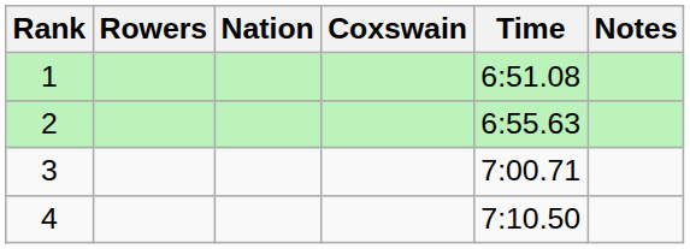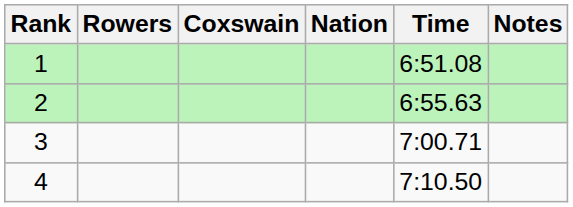 <table class="wikitable sortable" style=text-align:center>
 <tr>
 <th>Rank</th>
 <th>Rowers</th>
+<th>Coxswain</th>
 <th>Nation</th>
-<th>Coxswain</th>
 <th>Time</th>
 <th>Notes</th>
 </tr>
 <tr bgcolor=bbf3bb>
 <td>1</td>
 <td align=left></td>
 <td align=left></td>
 <td align=left></td>
 <td>6:51.08</td>
 <td></td>
 </tr>
 <tr bgcolor=bbf3bb>
 <td>2</td>
 <td align=left></td>
 <td align=left></td>
 <td align=left></td>
 <td>6:55.63</td>
 <td></td>
 </tr>
 <tr>
 <td>3</td>
 <td align=left></td>
 <td align=left></td>
 <td align=left></td>
 <td>7:00.71</td>
 <td></td>
 </tr>
 <tr>
 <td>4</td>
 <td align=left></td>
 <td align=left></td>
 <td align=left></td>
 <td>7:10.50</td>
 <td></td>
 </tr>
 </table>
